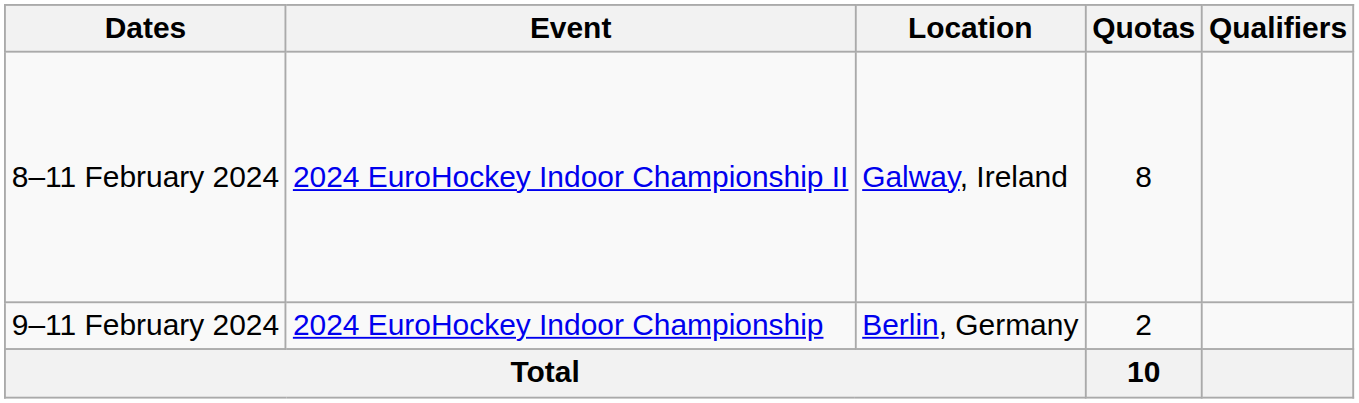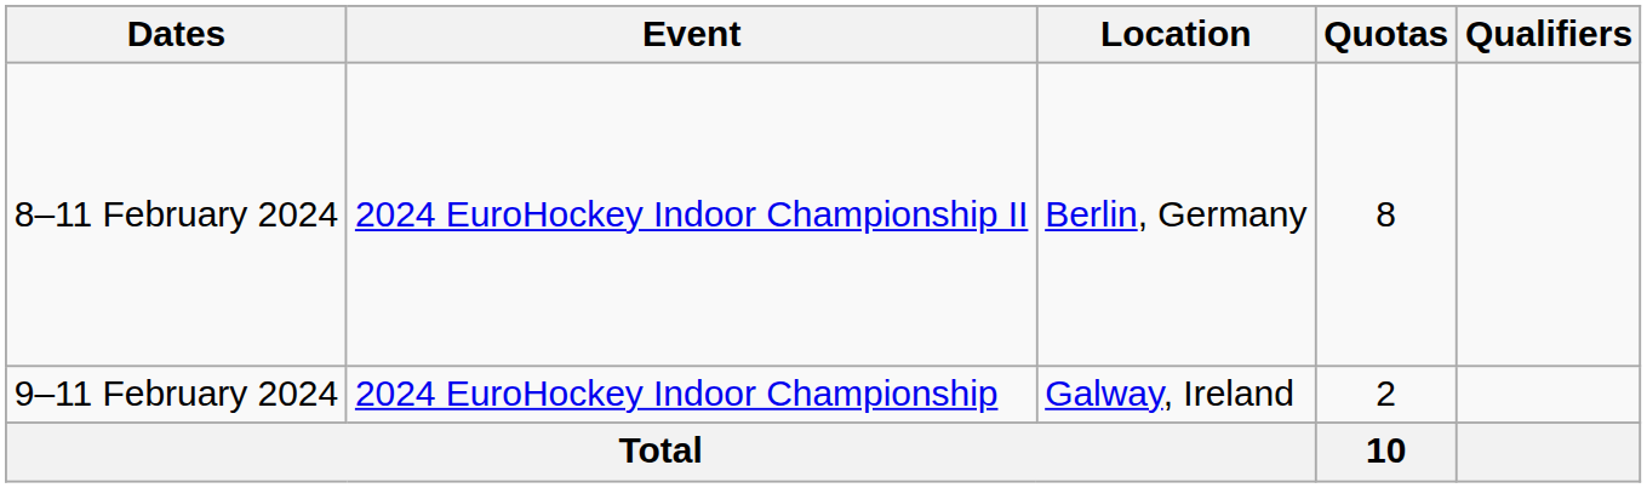 <table class="wikitable">
 <tr>
 <th>Dates</th>
 <th>Event</th>
 <th>Location</th>
 <th>Quotas</th>
 <th>Qualifiers</th>
 </tr>
 <tr>
 <td>8–11 February 2024</td>
 <td><a href='#'>2024 EuroHockey Indoor Championship II</a></td>
-<td><a href='#'>Galway</a>, Ireland</td>
+<td><a href='#'>Berlin</a>, Germany</td>
 <td align=center>8</td>
 <td><br><br><br><br><br><br><br></td>
 </tr>
 <tr>
 <td>9–11 February 2024</td>
 <td><a href='#'>2024 EuroHockey Indoor Championship</a></td>
-<td><a href='#'>Berlin</a>, Germany</td>
+<td><a href='#'>Galway</a>, Ireland</td>
 <td align=center>2</td>
 <td><br></td>
 </tr>
 <tr>
 <th colspan=3>Total</th>
 <th>10</th>
 <th></th>
 </tr>
 </table>
